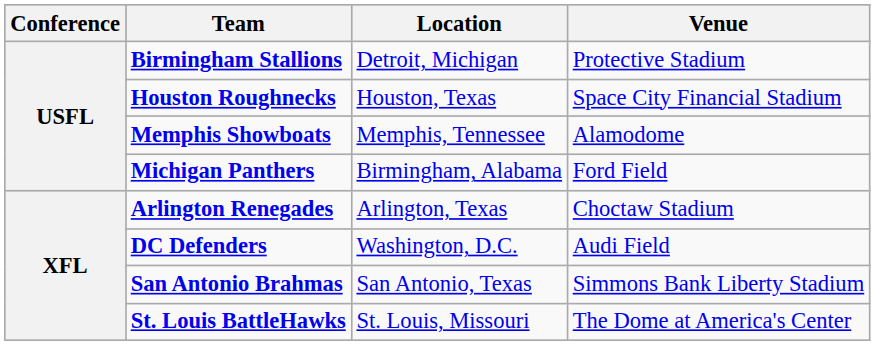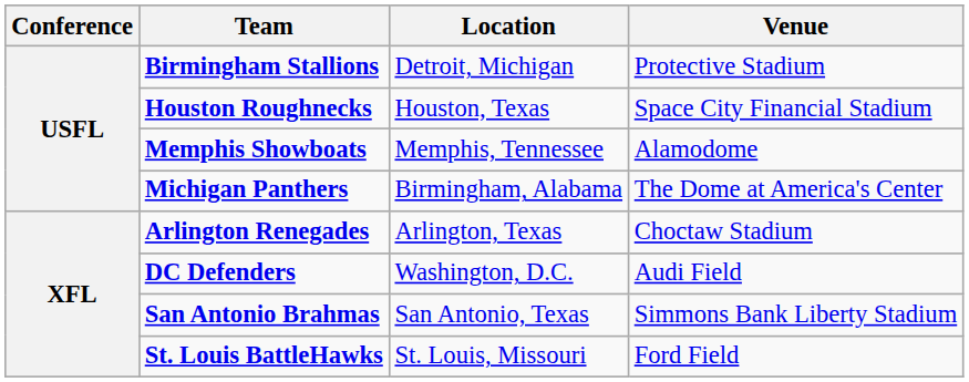 <table class="wikitable" style="font-size:85%">
 <tr>
 <th>Conference</th>
 <th>Team</th>
 <th>Location</th>
 <th>Venue</th>
 </tr>
 <tr>
 <th rowspan="4">USFL</th>
 <td><strong><a href='#'>Birmingham Stallions</a></strong></td>
 <td><a href='#'>Detroit, Michigan</a></td>
 <td><a href='#'>Protective Stadium</a></td>
 </tr>
 <tr>
 <td><strong><a href='#'>Houston Roughnecks</a></strong></td>
 <td><a href='#'>Houston, Texas</a></td>
 <td><a href='#'>Space City Financial Stadium</a></td>
 </tr>
 <tr>
 <td><strong><a href='#'>Memphis Showboats</a></strong></td>
 <td><a href='#'>Memphis, Tennessee</a></td>
 <td><a href='#'>Alamodome</a></td>
 </tr>
 <tr>
 <td><strong><a href='#'>Michigan Panthers</a></strong></td>
 <td><a href='#'>Birmingham, Alabama</a></td>
-<td><a href='#'>Ford Field</a></td>
+<td><a href='#'>The Dome at America's Center</a></td>
 </tr>
 <tr>
 <th rowspan="4">XFL</th>
 <td><strong><a href='#'>Arlington Renegades</a></strong></td>
 <td><a href='#'>Arlington, Texas</a></td>
 <td><a href='#'>Choctaw Stadium</a></td>
 </tr>
 <tr>
 <td><strong><a href='#'>DC Defenders</a></strong></td>
 <td><a href='#'>Washington, D.C.</a></td>
 <td><a href='#'>Audi Field</a></td>
 </tr>
 <tr>
 <td><strong><a href='#'>San Antonio Brahmas</a></strong></td>
 <td><a href='#'>San Antonio, Texas</a></td>
 <td><a href='#'>Simmons Bank Liberty Stadium</a></td>
 </tr>
 <tr>
 <td><strong><a href='#'>St. Louis BattleHawks</a></strong></td>
 <td><a href='#'>St. Louis, Missouri</a></td>
-<td><a href='#'>The Dome at America's Center</a></td>
+<td><a href='#'>Ford Field</a></td>
 </tr>
 </table>
